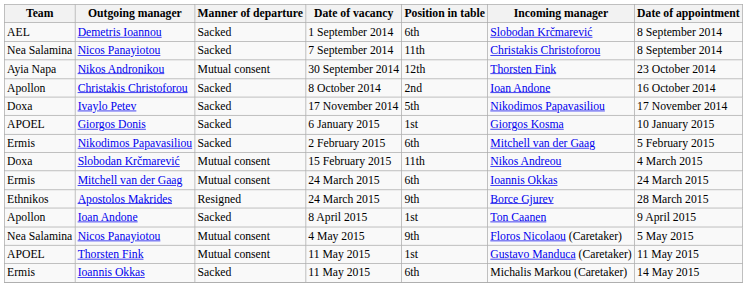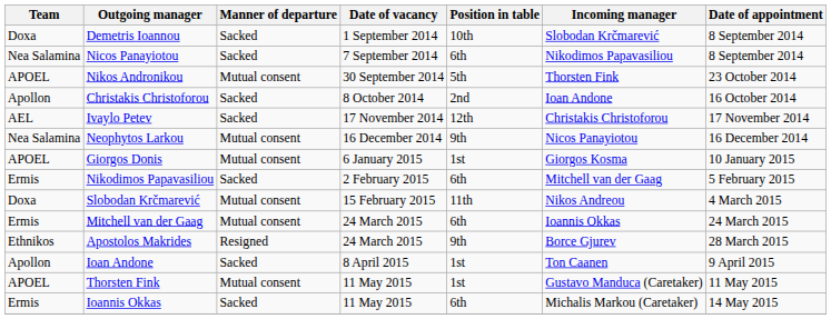 <table class="wikitable">
 <tr>
 <th>Team</th>
 <th>Outgoing manager</th>
 <th>Manner of departure</th>
 <th>Date of vacancy</th>
 <th>Position in table</th>
 <th>Incoming manager</th>
 <th>Date of appointment</th>
 </tr>
 <tr>
-<td>AEL</td>
+<td>Doxa</td>
 <td> <a href='#'>Demetris Ioannou</a></td>
 <td>Sacked</td>
 <td>1 September 2014</td>
-<td>6th</td>
+<td>10th</td>
 <td> <a href='#'>Slobodan Krčmarević</a></td>
 <td>8 September 2014</td>
 </tr>
 <tr>
 <td>Nea Salamina</td>
 <td> <a href='#'>Nicos Panayiotou</a></td>
 <td>Sacked</td>
 <td>7 September 2014</td>
-<td>11th</td>
-<td> <a href='#'>Christakis Christoforou</a></td>
+<td>6th</td>
+<td> <a href='#'>Nikodimos Papavasiliou</a></td>
 <td>8 September 2014</td>
 </tr>
 <tr>
-<td>Ayia Napa</td>
+<td>APOEL</td>
 <td> <a href='#'>Nikos Andronikou</a></td>
 <td>Mutual consent</td>
 <td>30 September 2014</td>
-<td>12th</td>
+<td>5th</td>
 <td> <a href='#'>Thorsten Fink</a></td>
 <td>23 October 2014</td>
 </tr>
 <tr>
 <td>Apollon</td>
 <td> <a href='#'>Christakis Christoforou</a></td>
 <td>Sacked</td>
 <td>8 October 2014</td>
 <td>2nd</td>
 <td> <a href='#'>Ioan Andone</a></td>
 <td>16 October 2014</td>
 </tr>
 <tr>
-<td>Doxa</td>
+<td>AEL</td>
 <td> <a href='#'>Ivaylo Petev</a></td>
 <td>Sacked</td>
 <td>17 November 2014</td>
-<td>5th</td>
-<td> <a href='#'>Nikodimos Papavasiliou</a></td>
+<td>12th</td>
+<td> <a href='#'>Christakis Christoforou</a></td>
 <td>17 November 2014</td>
+</tr>
+<tr>
+<td>Nea Salamina</td>
+<td> <a href='#'>Neophytos Larkou</a></td>
+<td>Mutual consent</td>
+<td>16 December 2014</td>
+<td>9th</td>
+<td> <a href='#'>Nicos Panayiotou</a></td>
+<td>16 December 2014</td>
 </tr>
 <tr>
 <td>APOEL</td>
 <td> <a href='#'>Giorgos Donis</a></td>
-<td>Sacked</td>
+<td>Mutual consent</td>
 <td>6 January 2015</td>
 <td>1st</td>
 <td> <a href='#'>Giorgos Kosma</a></td>
 <td>10 January 2015</td>
 </tr>
 <tr>
 <td>Ermis</td>
 <td> <a href='#'>Nikodimos Papavasiliou</a></td>
 <td>Sacked</td>
 <td>2 February 2015</td>
 <td>6th</td>
 <td> <a href='#'>Mitchell van der Gaag</a></td>
 <td>5 February 2015</td>
 </tr>
 <tr>
 <td>Doxa</td>
 <td> <a href='#'>Slobodan Krčmarević</a></td>
 <td>Mutual consent</td>
 <td>15 February 2015</td>
 <td>11th</td>
 <td> <a href='#'>Nikos Andreou</a></td>
 <td>4 March 2015</td>
 </tr>
 <tr>
 <td>Ermis</td>
 <td> <a href='#'>Mitchell van der Gaag</a></td>
 <td>Mutual consent</td>
 <td>24 March 2015</td>
 <td>6th</td>
 <td> <a href='#'>Ioannis Okkas</a></td>
 <td>24 March 2015</td>
 </tr>
 <tr>
 <td>Ethnikos</td>
 <td> <a href='#'>Apostolos Makrides</a></td>
 <td>Resigned</td>
 <td>24 March 2015</td>
 <td>9th</td>
 <td> <a href='#'>Borce Gjurev</a></td>
 <td>28 March 2015</td>
 </tr>
 <tr>
 <td>Apollon</td>
 <td> <a href='#'>Ioan Andone</a></td>
 <td>Sacked</td>
 <td>8 April 2015</td>
 <td>1st</td>
 <td> <a href='#'>Ton Caanen</a></td>
 <td>9 April 2015</td>
 </tr>
 <tr>
-<td>Nea Salamina</td>
-<td> <a href='#'>Nicos Panayiotou</a></td>
-<td>Mutual consent</td>
-<td>4 May 2015</td>
-<td>9th</td>
-<td> <a href='#'>Floros Nicolaou</a> (Caretaker)</td>
-<td>5 May 2015</td>
-</tr>
-<tr>
 <td>APOEL</td>
 <td> <a href='#'>Thorsten Fink</a></td>
 <td>Mutual consent</td>
 <td>11 May 2015</td>
 <td>1st</td>
 <td> <a href='#'>Gustavo Manduca</a> (Caretaker)</td>
 <td>11 May 2015</td>
 </tr>
 <tr>
 <td>Ermis</td>
 <td> <a href='#'>Ioannis Okkas</a></td>
 <td>Sacked</td>
 <td>11 May 2015</td>
 <td>6th</td>
 <td> Michalis Markou (Caretaker)</td>
 <td>14 May 2015</td>
 </tr>
 <tr>
 </tr>
 </table>
